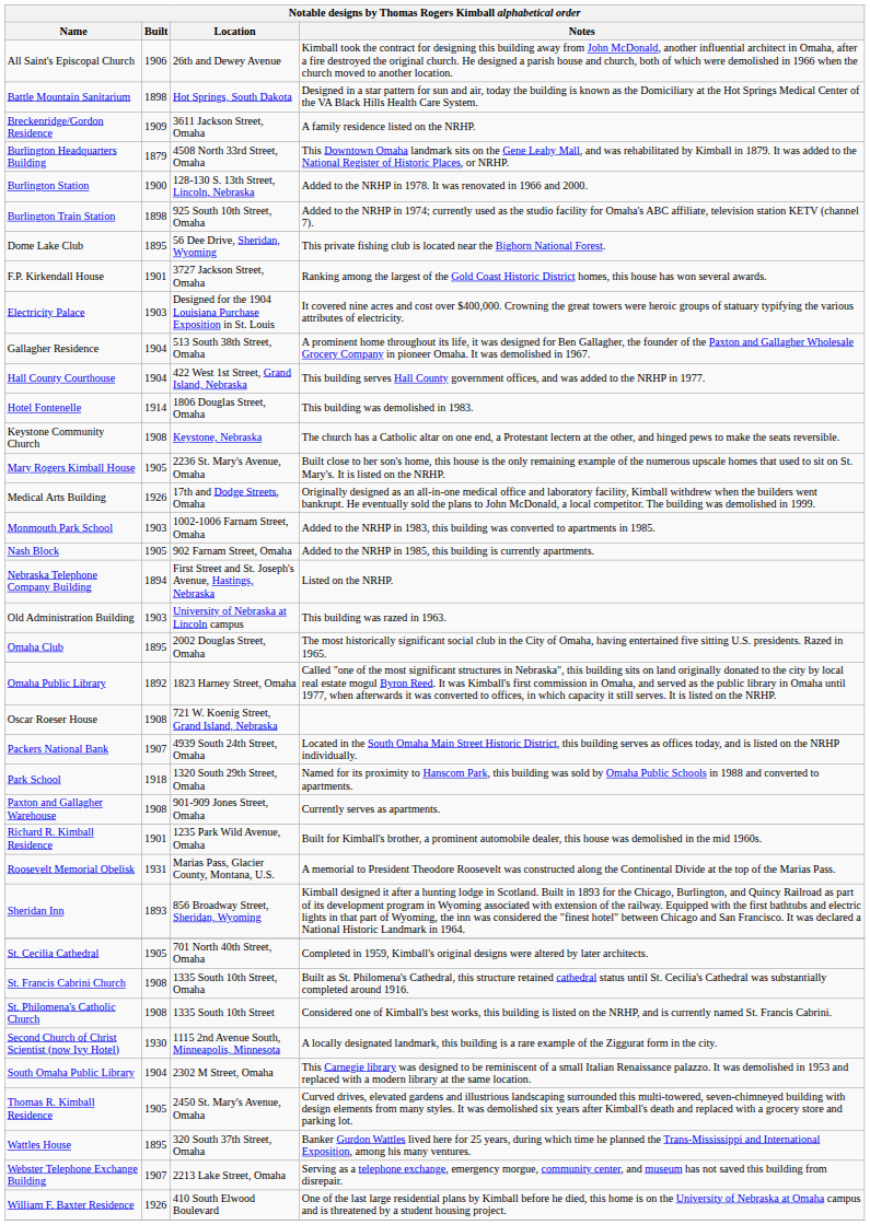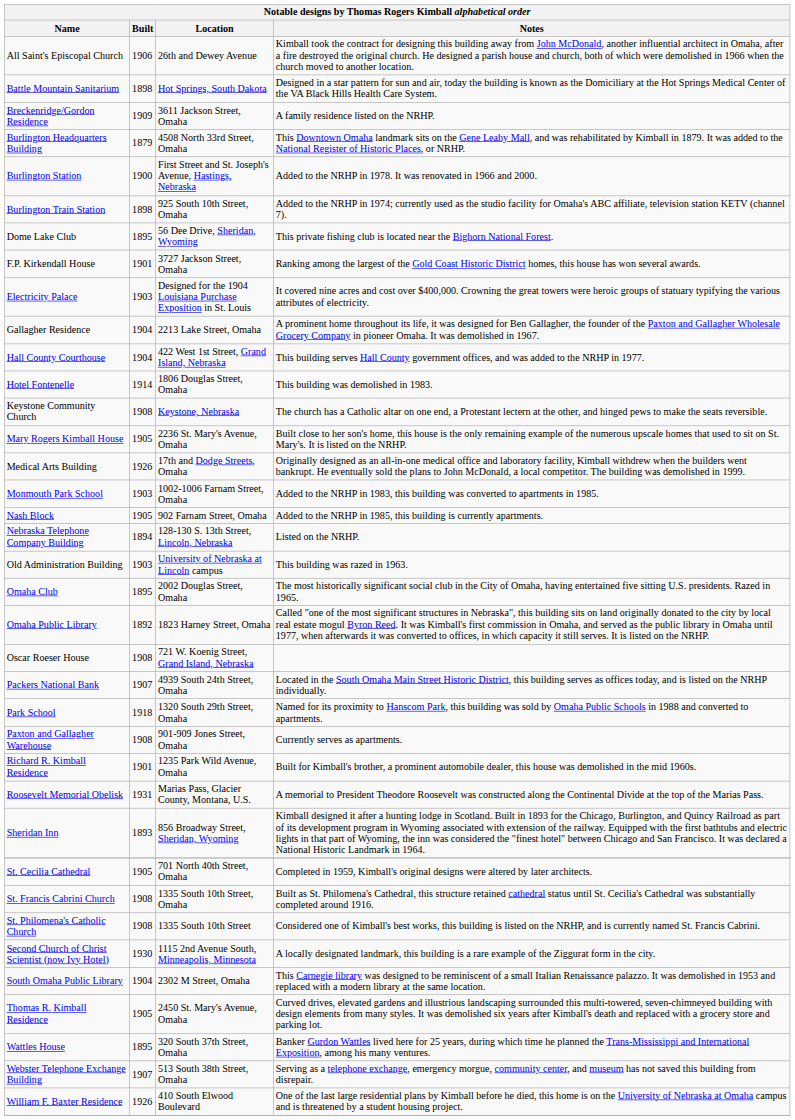 <table class="wikitable">
 <tr>
 <th align="center" colspan="6"><strong>Notable designs by Thomas Rogers Kimball</strong> <em>alphabetical order</em></th>
 </tr>
 <tr>
 <th>Name</th>
 <th>Built</th>
 <th>Location</th>
 <th>Notes</th>
 </tr>
 <tr>
 <td>All Saint's Episcopal Church</td>
 <td>1906</td>
 <td>26th and Dewey Avenue</td>
 <td>Kimball took the contract for designing this building away from <a href='#'>John McDonald</a>, another influential architect in Omaha, after a fire destroyed the original church. He designed a parish house and church, both of which were demolished in 1966 when the church moved to another location.</td>
 </tr>
 <tr>
 <td><a href='#'>Battle Mountain Sanitarium</a></td>
 <td>1898</td>
 <td><a href='#'>Hot Springs, South Dakota</a></td>
 <td>Designed in a star pattern for sun and air, today the building is known as the Domiciliary at the Hot Springs Medical Center of the VA Black Hills Health Care System.</td>
 </tr>
 <tr>
 <td><a href='#'>Breckenridge/Gordon Residence</a></td>
 <td>1909</td>
 <td>3611 Jackson Street, Omaha</td>
 <td>A family residence listed on the NRHP.</td>
 </tr>
 <tr>
 <td><a href='#'>Burlington Headquarters Building</a></td>
 <td>1879</td>
 <td>4508 North 33rd Street, Omaha</td>
 <td>This <a href='#'>Downtown Omaha</a> landmark sits on the <a href='#'>Gene Leahy Mall</a>, and was rehabilitated by Kimball in 1879. It was added to the <a href='#'>National Register of Historic Places</a>, or NRHP.</td>
 </tr>
 <tr>
 <td><a href='#'>Burlington Station</a></td>
 <td>1900</td>
-<td>128-130 S. 13th Street, <a href='#'>Lincoln, Nebraska</a></td>
+<td>First Street and St. Joseph's Avenue, <a href='#'>Hastings, Nebraska</a></td>
 <td>Added to the NRHP in 1978. It was renovated in 1966 and 2000.</td>
 </tr>
 <tr>
 <td><a href='#'>Burlington Train Station</a></td>
 <td>1898</td>
 <td>925 South 10th Street, Omaha</td>
 <td>Added to the NRHP in 1974; currently used as the studio facility for Omaha's ABC affiliate, television station KETV (channel 7).</td>
 </tr>
 <tr>
 <td>Dome Lake Club</td>
 <td>1895</td>
 <td>56 Dee Drive, <a href='#'>Sheridan, Wyoming</a></td>
 <td>This private fishing club is located near the <a href='#'>Bighorn National Forest</a>.</td>
 </tr>
 <tr>
 <td>F.P. Kirkendall House</td>
 <td>1901</td>
 <td>3727 Jackson Street, Omaha</td>
 <td>Ranking among the largest of the <a href='#'>Gold Coast Historic District</a> homes, this house has won several awards.</td>
 </tr>
 <tr>
 <td><a href='#'>Electricity Palace</a></td>
 <td>1903</td>
 <td>Designed for the 1904 <a href='#'>Louisiana Purchase Exposition</a> in St. Louis</td>
 <td>It covered nine acres and cost over $400,000. Crowning the great towers were heroic groups of statuary typifying the various attributes of electricity.</td>
 </tr>
 <tr>
 <td>Gallagher Residence</td>
 <td>1904</td>
-<td>513 South 38th Street, Omaha</td>
+<td>2213 Lake Street, Omaha</td>
 <td>A prominent home throughout its life, it was designed for Ben Gallagher, the founder of the <a href='#'>Paxton and Gallagher Wholesale Grocery Company</a> in pioneer Omaha. It was demolished in 1967.</td>
 </tr>
 <tr>
 <td><a href='#'>Hall County Courthouse</a></td>
 <td>1904</td>
 <td>422 West 1st Street, <a href='#'>Grand Island, Nebraska</a></td>
 <td>This building serves <a href='#'>Hall County</a> government offices, and was added to the NRHP in 1977.</td>
 </tr>
 <tr>
 <td><a href='#'>Hotel Fontenelle</a></td>
 <td>1914</td>
 <td>1806 Douglas Street, Omaha</td>
 <td>This building was demolished in 1983.</td>
 </tr>
 <tr>
 <td>Keystone Community Church</td>
 <td>1908</td>
 <td><a href='#'>Keystone, Nebraska</a></td>
 <td>The church has a Catholic altar on one end, a Protestant lectern at the other, and hinged pews to make the seats reversible.</td>
 </tr>
 <tr>
 <td><a href='#'>Mary Rogers Kimball House</a></td>
 <td>1905</td>
 <td>2236 St. Mary's Avenue, Omaha</td>
 <td>Built close to her son's home, this house is the only remaining example of the numerous upscale homes that used to sit on St. Mary's. It is listed on the NRHP.</td>
 </tr>
 <tr>
 <td>Medical Arts Building</td>
 <td>1926</td>
 <td>17th and <a href='#'>Dodge Streets</a>, Omaha</td>
 <td>Originally designed as an all-in-one medical office and laboratory facility, Kimball withdrew when the builders went bankrupt. He eventually sold the plans to John McDonald, a local competitor. The building was demolished in 1999.</td>
 </tr>
 <tr>
 <td><a href='#'>Monmouth Park School</a></td>
 <td>1903</td>
 <td>1002-1006 Farnam Street, Omaha</td>
 <td>Added to the NRHP in 1983, this building was converted to apartments in 1985.</td>
 </tr>
 <tr>
 <td><a href='#'>Nash Block</a></td>
 <td>1905</td>
 <td>902 Farnam Street, Omaha</td>
 <td>Added to the NRHP in 1985, this building is currently apartments.</td>
 </tr>
 <tr>
 <td><a href='#'>Nebraska Telephone Company Building</a></td>
 <td>1894</td>
-<td>First Street and St. Joseph's Avenue, <a href='#'>Hastings, Nebraska</a></td>
+<td>128-130 S. 13th Street, <a href='#'>Lincoln, Nebraska</a></td>
 <td>Listed on the NRHP.</td>
 </tr>
 <tr>
 <td>Old Administration Building</td>
 <td>1903</td>
 <td><a href='#'>University of Nebraska at Lincoln</a> campus</td>
 <td>This building was razed in 1963.</td>
 </tr>
 <tr>
 <td><a href='#'>Omaha Club</a></td>
 <td>1895</td>
 <td>2002 Douglas Street, Omaha</td>
 <td>The most historically significant social club in the City of Omaha, having entertained five sitting U.S. presidents. Razed in 1965.</td>
 </tr>
 <tr>
 <td><a href='#'>Omaha Public Library</a></td>
 <td>1892</td>
 <td>1823 Harney Street, Omaha</td>
 <td>Called "one of the most significant structures in Nebraska", this building sits on land originally donated to the city by local real estate mogul <a href='#'>Byron Reed</a>. It was Kimball's first commission in Omaha, and served as the public library in Omaha until 1977, when afterwards it was converted to offices, in which capacity it still serves. It is listed on the NRHP.</td>
 </tr>
 <tr>
 <td>Oscar Roeser House</td>
 <td>1908</td>
 <td>721 W. Koenig Street, <a href='#'>Grand Island, Nebraska</a></td>
 <td></td>
 </tr>
 <tr>
 <td><a href='#'>Packers National Bank</a></td>
 <td>1907</td>
 <td>4939 South 24th Street, Omaha</td>
 <td>Located in the <a href='#'>South Omaha Main Street Historic District</a>, this building serves as offices today, and is listed on the NRHP individually.</td>
 </tr>
 <tr>
 <td><a href='#'>Park School</a></td>
 <td>1918</td>
 <td>1320 South 29th Street, Omaha</td>
 <td>Named for its proximity to <a href='#'>Hanscom Park</a>, this building was sold by <a href='#'>Omaha Public Schools</a> in 1988 and converted to apartments.</td>
 </tr>
 <tr>
 <td><a href='#'>Paxton and Gallagher Warehouse</a></td>
 <td>1908</td>
 <td>901-909 Jones Street, Omaha</td>
 <td>Currently serves as apartments.</td>
 </tr>
 <tr>
 <td><a href='#'>Richard R. Kimball Residence</a></td>
 <td>1901</td>
 <td>1235 Park Wild Avenue, Omaha</td>
 <td>Built for Kimball's brother, a prominent automobile dealer, this house was demolished in the mid 1960s.</td>
 </tr>
 <tr>
 <td><a href='#'>Roosevelt Memorial Obelisk</a></td>
 <td>1931</td>
 <td>Marias Pass, Glacier County, Montana, U.S.</td>
 <td>A memorial to President Theodore Roosevelt was constructed along the Continental Divide at the top of the Marias Pass.</td>
 </tr>
 <tr>
 <td><a href='#'>Sheridan Inn</a></td>
 <td>1893</td>
 <td>856 Broadway Street, <a href='#'>Sheridan, Wyoming</a></td>
 <td>Kimball designed it after a hunting lodge in Scotland. Built in 1893 for the Chicago, Burlington, and Quincy Railroad as part of its development program in Wyoming associated with extension of the railway. Equipped with the first bathtubs and electric lights in that part of Wyoming, the inn was considered the "finest hotel" between Chicago and San Francisco. It was declared a National Historic Landmark in 1964.</td>
 </tr>
 <tr>
 </tr>
 <tr>
 <td><a href='#'>St. Cecilia Cathedral</a></td>
 <td>1905</td>
 <td>701 North 40th Street, Omaha</td>
 <td>Completed in 1959, Kimball's original designs were altered by later architects.</td>
 </tr>
 <tr>
 <td><a href='#'>St. Francis Cabrini Church</a></td>
 <td>1908</td>
 <td>1335 South 10th Street, Omaha</td>
 <td>Built as St. Philomena's Cathedral, this structure retained <a href='#'>cathedral</a> status until St. Cecilia's Cathedral was substantially completed around 1916.</td>
 </tr>
 <tr>
 <td><a href='#'>St. Philomena's Catholic Church</a></td>
 <td>1908</td>
 <td>1335 South 10th Street</td>
 <td>Considered one of Kimball's best works, this building is listed on the NRHP, and is currently named St. Francis Cabrini.</td>
 </tr>
 <tr>
 <td><a href='#'>Second Church of Christ Scientist (now Ivy Hotel)</a></td>
 <td>1930</td>
 <td>1115 2nd Avenue South, <a href='#'>Minneapolis, Minnesota</a></td>
 <td>A locally designated landmark, this building is a rare example of the Ziggurat form in the city.</td>
 </tr>
 <tr>
 <td><a href='#'>South Omaha Public Library</a></td>
 <td>1904</td>
 <td>2302 M Street, Omaha</td>
 <td>This <a href='#'>Carnegie library</a> was designed to be reminiscent of a small Italian Renaissance palazzo. It was demolished in 1953 and replaced with a modern library at the same location.</td>
 </tr>
 <tr>
 <td><a href='#'>Thomas R. Kimball Residence</a></td>
 <td>1905</td>
 <td>2450 St. Mary's Avenue, Omaha</td>
 <td>Curved drives, elevated gardens and illustrious landscaping surrounded this multi-towered, seven-chimneyed building with design elements from many styles. It was demolished six years after Kimball's death and replaced with a grocery store and parking lot.</td>
 </tr>
 <tr>
 <td><a href='#'>Wattles House</a></td>
 <td>1895</td>
 <td>320 South 37th Street, Omaha</td>
 <td>Banker <a href='#'>Gurdon Wattles</a> lived here for 25 years, during which time he planned the <a href='#'>Trans-Mississippi and International Exposition</a>, among his many ventures.</td>
 </tr>
 <tr>
 <td><a href='#'>Webster Telephone Exchange Building</a></td>
 <td>1907</td>
-<td>2213 Lake Street, Omaha</td>
+<td>513 South 38th Street, Omaha</td>
 <td>Serving as a <a href='#'>telephone exchange</a>, emergency morgue, <a href='#'>community center</a>, and <a href='#'>museum</a> has not saved this building from disrepair.</td>
 </tr>
 <tr>
 <td><a href='#'>William F. Baxter Residence</a></td>
 <td>1926</td>
 <td>410 South Elwood Boulevard</td>
 <td>One of the last large residential plans by Kimball before he died, this home is on the <a href='#'>University of Nebraska at Omaha</a> campus and is threatened by a student housing project.</td>
 </tr>
 <tr>
 </tr>
 </table>
